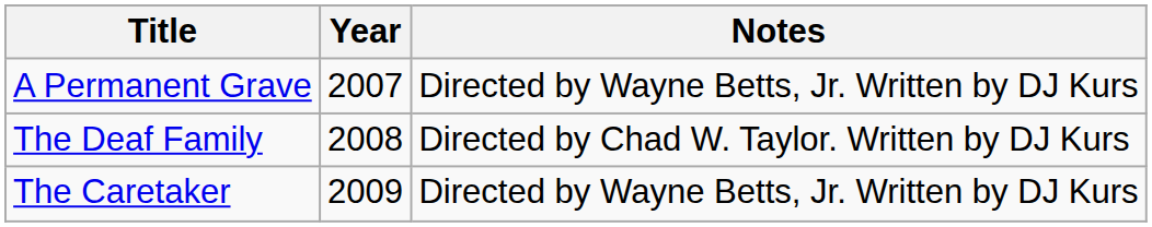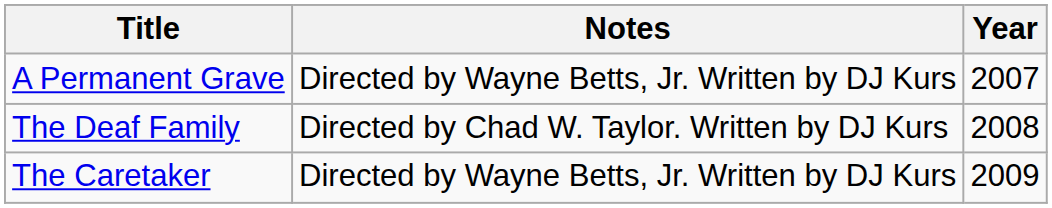 <table class="wikitable sortable">
 <tr>
 <th>Title</th>
+<th>Notes</th>
 <th>Year</th>
-<th>Notes</th>
 </tr>
 <tr>
 <td><a href='#'>A Permanent Grave</a></td>
+<td>Directed by Wayne Betts, Jr. Written by DJ Kurs</td>
 <td>2007</td>
-<td>Directed by Wayne Betts, Jr. Written by DJ Kurs</td>
 </tr>
 <tr>
 <td><a href='#'>The Deaf Family</a></td>
+<td>Directed by Chad W. Taylor. Written by DJ Kurs</td>
 <td>2008</td>
-<td>Directed by Chad W. Taylor. Written by DJ Kurs</td>
 </tr>
 <tr>
 <td><a href='#'>The Caretaker</a></td>
+<td>Directed by Wayne Betts, Jr. Written by DJ Kurs</td>
 <td>2009</td>
-<td>Directed by Wayne Betts, Jr. Written by DJ Kurs</td>
 </tr>
 </table>
